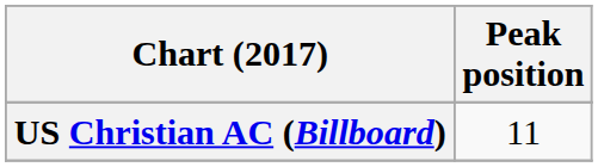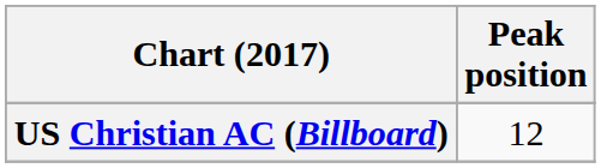 <table class="wikitable sortable plainrowheaders" style="text-align:center">
 <tr>
 <th scope="col">Chart (2017)</th>
 <th scope="col">Peak<br> position</th>
 </tr>
 <tr>
 </tr>
 <tr>
 </tr>
 <tr>
 <th scope="row">US <a href='#'>Christian AC</a> (<em><a href='#'>Billboard</a></em>)</th>
-<td>11</td>
+<td>12</td>
 </tr>
 <tr>
 </tr>
 </table>
